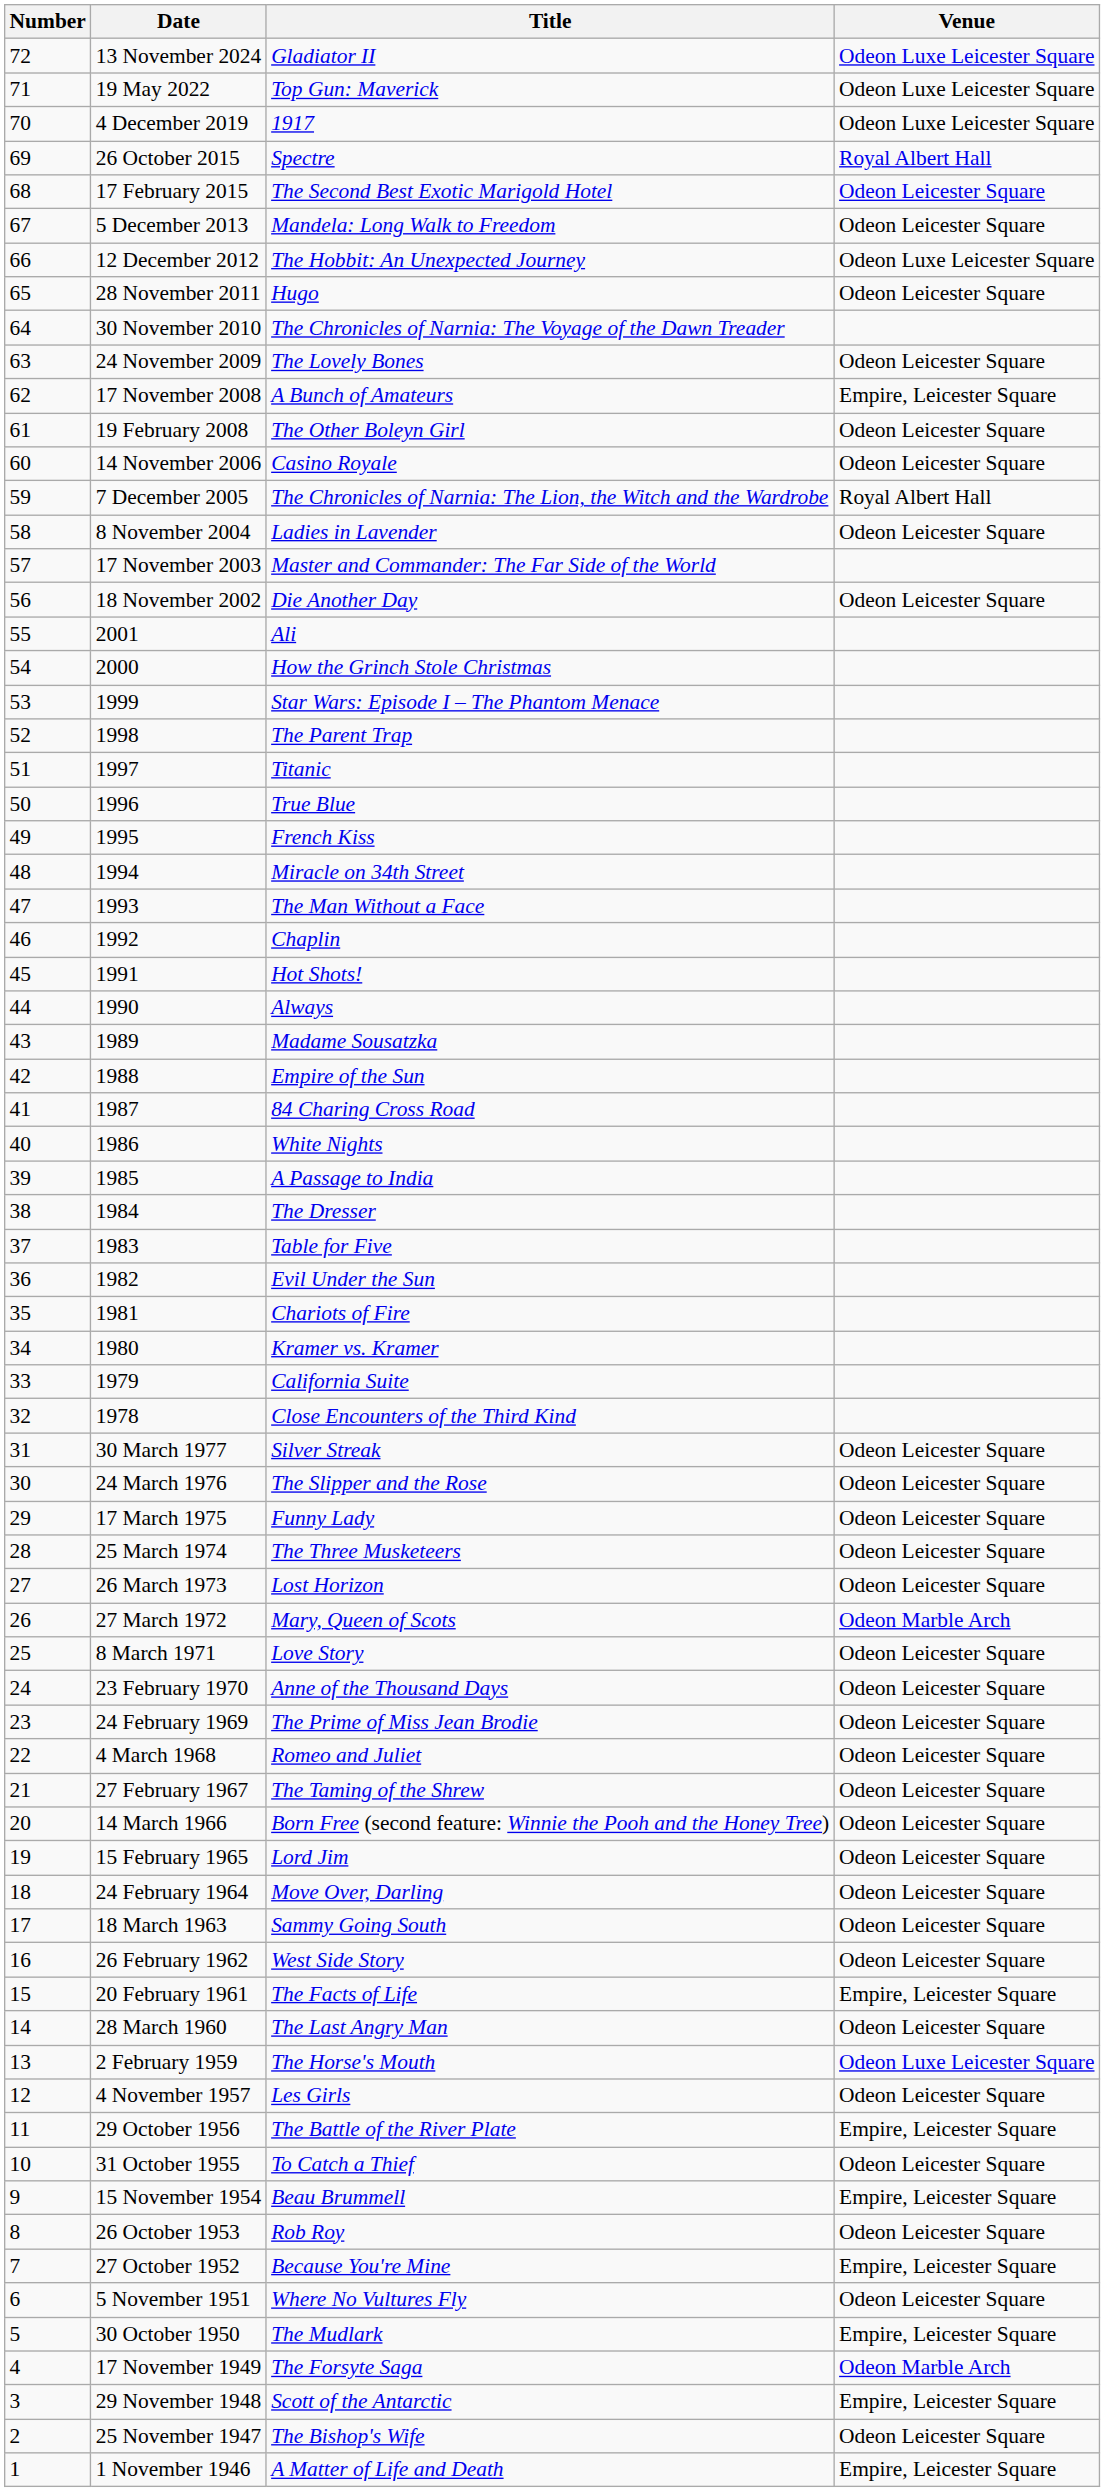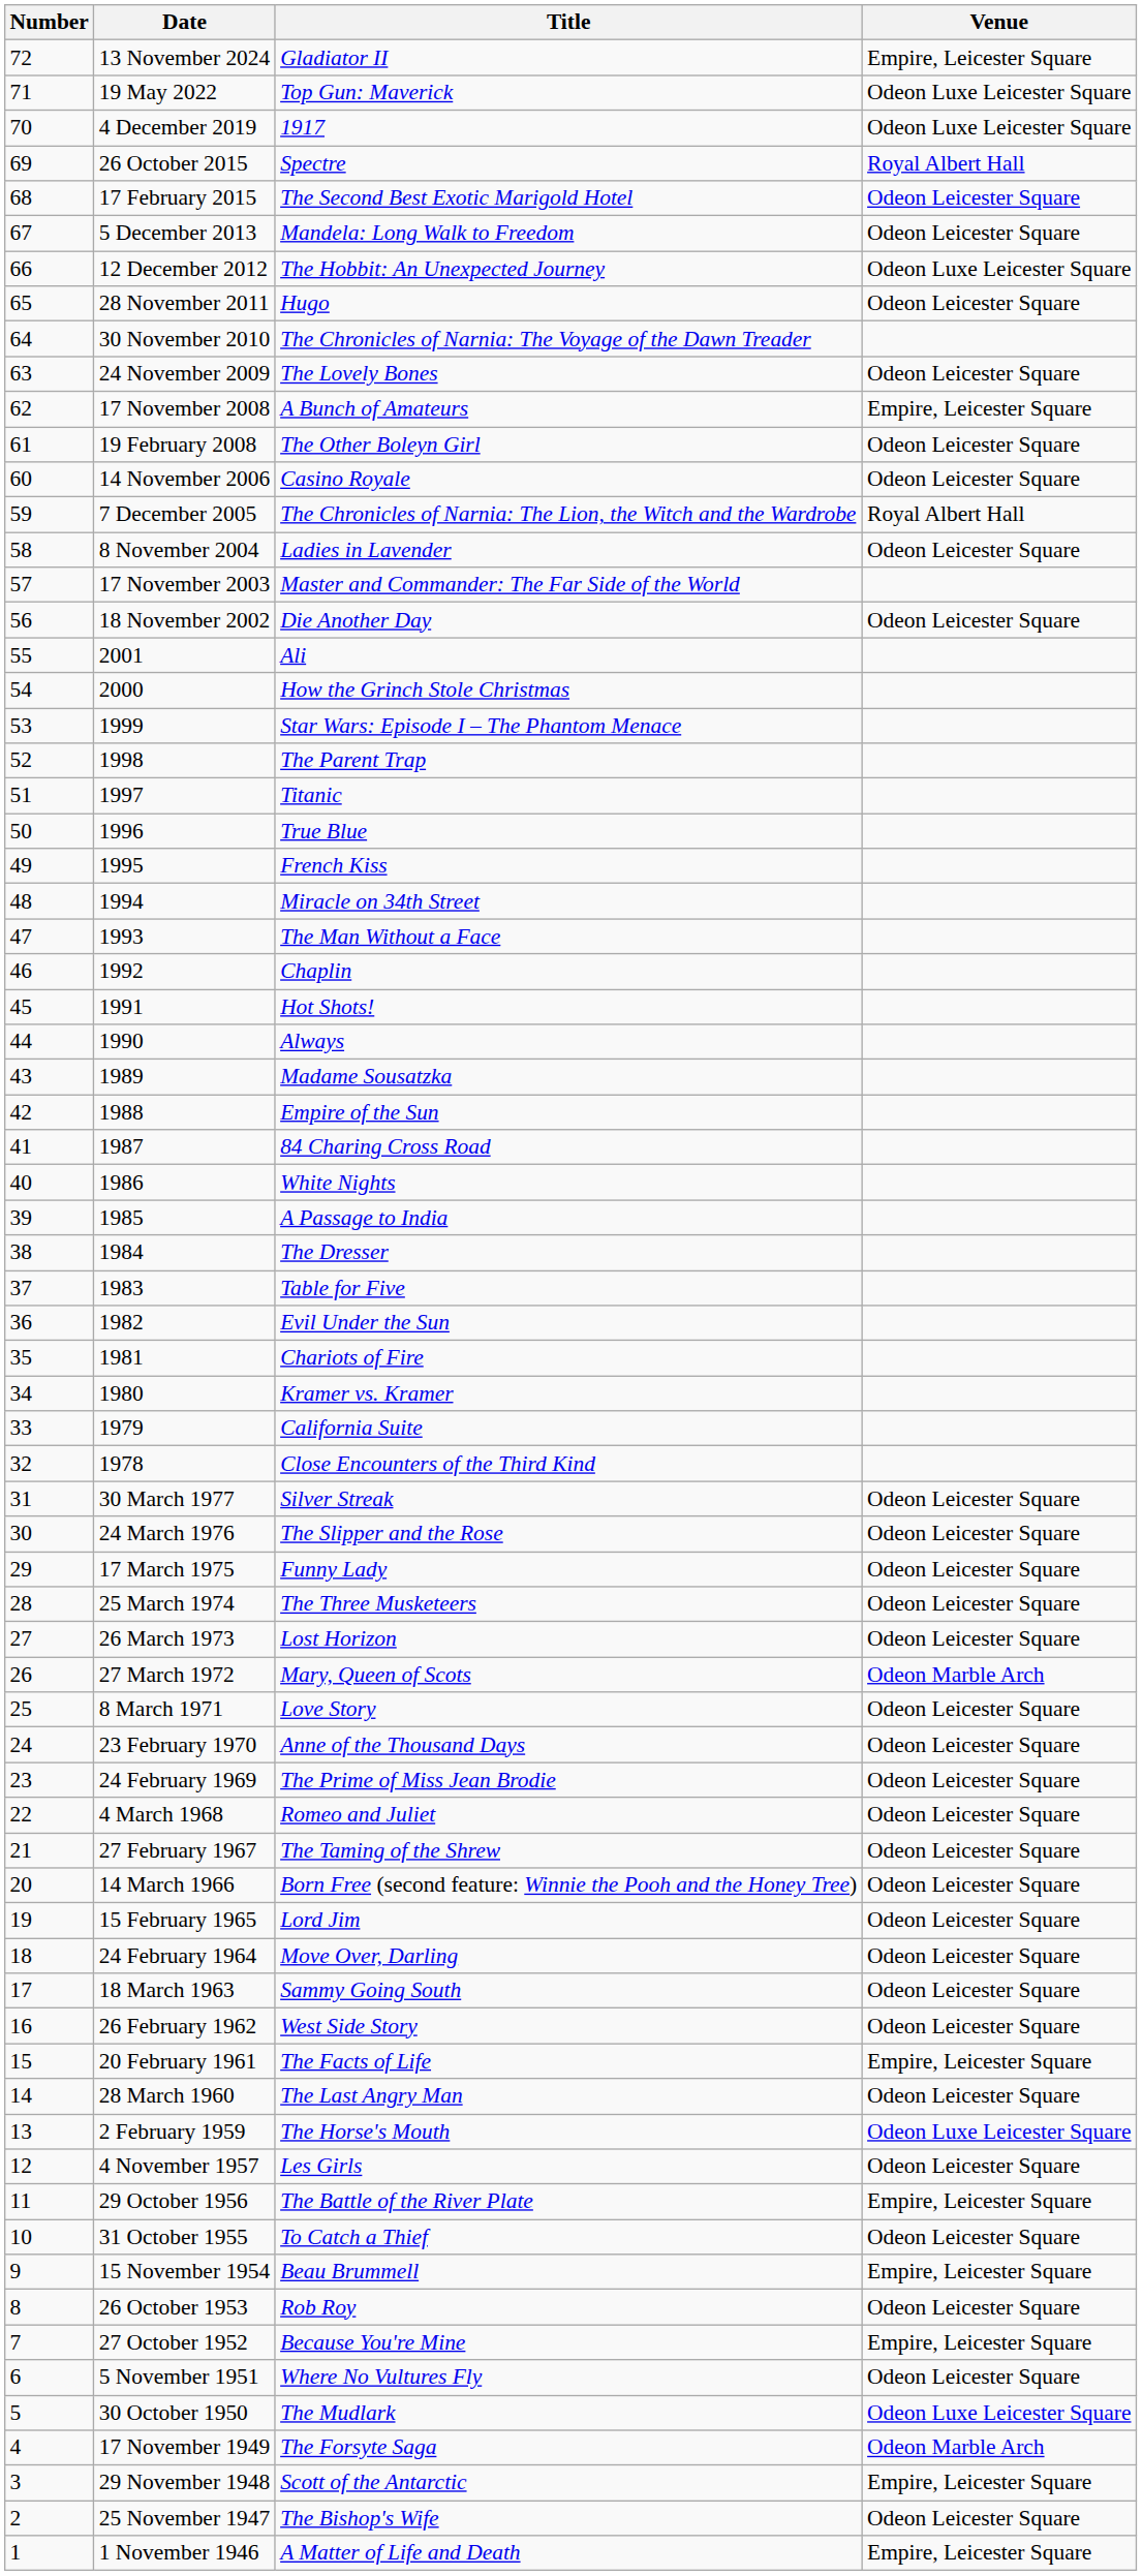 <table class="wikitable sortable">
 <tr>
 <th scope="col">Number</th>
 <th scope="col">Date</th>
 <th scope="col" class="unsortable">Title</th>
 <th scope="col">Venue</th>
 </tr>
 <tr>
 <td>72</td>
 <td>13 November 2024</td>
 <td><em><a href='#'>Gladiator II</a></em></td>
-<td><a href='#'>Odeon Luxe Leicester Square</a></td>
+<td>Empire, Leicester Square</td>
 </tr>
 <tr>
 <td>71</td>
 <td>19 May 2022</td>
 <td><em><a href='#'>Top Gun: Maverick</a></em></td>
 <td>Odeon Luxe Leicester Square</td>
 </tr>
 <tr>
 <td>70</td>
 <td>4 December 2019</td>
 <td><em><a href='#'>1917</a></em></td>
 <td>Odeon Luxe Leicester Square</td>
 </tr>
 <tr>
 <td>69</td>
 <td>26 October 2015</td>
 <td><em><a href='#'>Spectre</a></em></td>
 <td><a href='#'>Royal Albert Hall</a></td>
 </tr>
 <tr>
 <td>68</td>
 <td>17 February 2015</td>
 <td><em><a href='#'>The Second Best Exotic Marigold Hotel</a></em></td>
 <td><a href='#'>Odeon Leicester Square</a></td>
 </tr>
 <tr>
 <td>67</td>
 <td>5 December 2013</td>
 <td><em><a href='#'>Mandela: Long Walk to Freedom</a></em></td>
 <td>Odeon Leicester Square</td>
 </tr>
 <tr>
 <td>66</td>
 <td>12 December 2012</td>
 <td><em><a href='#'>The Hobbit: An Unexpected Journey</a></em></td>
 <td>Odeon Luxe Leicester Square</td>
 </tr>
 <tr>
 <td>65</td>
 <td>28 November 2011</td>
 <td><em><a href='#'>Hugo</a></em></td>
 <td>Odeon Leicester Square</td>
 </tr>
 <tr>
 <td>64</td>
 <td>30 November 2010</td>
 <td><em><a href='#'>The Chronicles of Narnia: The Voyage of the Dawn Treader</a></em></td>
 <td></td>
 </tr>
 <tr>
 <td>63</td>
 <td>24 November 2009</td>
 <td><em><a href='#'>The Lovely Bones</a></em></td>
 <td>Odeon Leicester Square</td>
 </tr>
 <tr>
 <td>62</td>
 <td>17 November 2008</td>
 <td><em><a href='#'>A Bunch of Amateurs</a></em></td>
 <td>Empire, Leicester Square</td>
 </tr>
 <tr>
 <td>61</td>
 <td>19 February 2008</td>
 <td><em><a href='#'>The Other Boleyn Girl</a></em></td>
 <td>Odeon Leicester Square</td>
 </tr>
 <tr>
 <td>60</td>
 <td>14 November 2006</td>
 <td><em><a href='#'>Casino Royale</a></em></td>
 <td>Odeon Leicester Square</td>
 </tr>
 <tr>
 <td>59</td>
 <td>7 December 2005</td>
 <td><em><a href='#'>The Chronicles of Narnia: The Lion, the Witch and the Wardrobe</a></em></td>
 <td>Royal Albert Hall</td>
 </tr>
 <tr>
 <td>58</td>
 <td>8 November 2004</td>
 <td><em><a href='#'>Ladies in Lavender</a></em></td>
 <td>Odeon Leicester Square</td>
 </tr>
 <tr>
 <td>57</td>
 <td>17 November 2003</td>
 <td><em><a href='#'>Master and Commander: The Far Side of the World</a></em></td>
 <td></td>
 </tr>
 <tr>
 <td>56</td>
 <td>18 November 2002</td>
 <td><em><a href='#'>Die Another Day</a></em></td>
 <td>Odeon Leicester Square</td>
 </tr>
 <tr>
 <td>55</td>
 <td>2001</td>
 <td><em><a href='#'>Ali</a></em></td>
 <td></td>
 </tr>
 <tr>
 <td>54</td>
 <td>2000</td>
 <td><em><a href='#'>How the Grinch Stole Christmas</a></em></td>
 <td></td>
 </tr>
 <tr>
 <td>53</td>
 <td>1999</td>
 <td><em><a href='#'>Star Wars: Episode I – The Phantom Menace</a></em></td>
 <td></td>
 </tr>
 <tr>
 <td>52</td>
 <td>1998</td>
 <td><em><a href='#'>The Parent Trap</a></em></td>
 <td></td>
 </tr>
 <tr>
 <td>51</td>
 <td>1997</td>
 <td><em><a href='#'>Titanic</a></em></td>
 <td></td>
 </tr>
 <tr>
 <td>50</td>
 <td>1996</td>
 <td><em><a href='#'>True Blue</a></em></td>
 <td></td>
 </tr>
 <tr>
 <td>49</td>
 <td>1995</td>
 <td><em><a href='#'>French Kiss</a></em></td>
 <td></td>
 </tr>
 <tr>
 <td>48</td>
 <td>1994</td>
 <td><em><a href='#'>Miracle on 34th Street</a></em></td>
 <td></td>
 </tr>
 <tr>
 <td>47</td>
 <td>1993</td>
 <td><em><a href='#'>The Man Without a Face</a></em></td>
 <td></td>
 </tr>
 <tr>
 <td>46</td>
 <td>1992</td>
 <td><em><a href='#'>Chaplin</a></em></td>
 <td></td>
 </tr>
 <tr>
 <td>45</td>
 <td>1991</td>
 <td><em><a href='#'>Hot Shots!</a></em></td>
 <td></td>
 </tr>
 <tr>
 <td>44</td>
 <td>1990</td>
 <td><em><a href='#'>Always</a></em></td>
 <td></td>
 </tr>
 <tr>
 <td>43</td>
 <td>1989</td>
 <td><em><a href='#'>Madame Sousatzka</a></em></td>
 <td></td>
 </tr>
 <tr>
 <td>42</td>
 <td>1988</td>
 <td><em><a href='#'>Empire of the Sun</a></em></td>
 <td></td>
 </tr>
 <tr>
 <td>41</td>
 <td>1987</td>
 <td><em><a href='#'>84 Charing Cross Road</a></em></td>
 <td></td>
 </tr>
 <tr>
 <td>40</td>
 <td>1986</td>
 <td><em><a href='#'>White Nights</a></em></td>
 <td></td>
 </tr>
 <tr>
 <td>39</td>
 <td>1985</td>
 <td><em><a href='#'>A Passage to India</a></em></td>
 <td></td>
 </tr>
 <tr>
 <td>38</td>
 <td>1984</td>
 <td><em><a href='#'>The Dresser</a></em></td>
 <td></td>
 </tr>
 <tr>
 <td>37</td>
 <td>1983</td>
 <td><em><a href='#'>Table for Five</a></em></td>
 <td></td>
 </tr>
 <tr>
 <td>36</td>
 <td>1982</td>
 <td><em><a href='#'>Evil Under the Sun</a></em></td>
 <td></td>
 </tr>
 <tr>
 <td>35</td>
 <td>1981</td>
 <td><em><a href='#'>Chariots of Fire</a></em></td>
 <td></td>
 </tr>
 <tr>
 <td>34</td>
 <td>1980</td>
 <td><em><a href='#'>Kramer vs. Kramer</a></em></td>
 <td></td>
 </tr>
 <tr>
 <td>33</td>
 <td>1979</td>
 <td><em><a href='#'>California Suite</a></em></td>
 <td></td>
 </tr>
 <tr>
 <td>32</td>
 <td>1978</td>
 <td><em><a href='#'>Close Encounters of the Third Kind</a></em></td>
 <td></td>
 </tr>
 <tr>
 <td>31</td>
 <td>30 March 1977</td>
 <td><em><a href='#'>Silver Streak</a></em></td>
 <td>Odeon Leicester Square</td>
 </tr>
 <tr>
 <td>30</td>
 <td>24 March 1976</td>
 <td><em><a href='#'>The Slipper and the Rose</a></em></td>
 <td>Odeon Leicester Square</td>
 </tr>
 <tr>
 <td>29</td>
 <td>17 March 1975</td>
 <td><em><a href='#'>Funny Lady</a></em></td>
 <td>Odeon Leicester Square</td>
 </tr>
 <tr>
 <td>28</td>
 <td>25 March 1974</td>
 <td><em><a href='#'>The Three Musketeers</a></em></td>
 <td>Odeon Leicester Square</td>
 </tr>
 <tr>
 <td>27</td>
 <td>26 March 1973</td>
 <td><em><a href='#'>Lost Horizon</a></em></td>
 <td>Odeon Leicester Square</td>
 </tr>
 <tr>
 <td>26</td>
 <td>27 March 1972</td>
 <td><em><a href='#'>Mary, Queen of Scots</a></em></td>
 <td><a href='#'>Odeon Marble Arch</a></td>
 </tr>
 <tr>
 <td>25</td>
 <td>8 March 1971</td>
 <td><em><a href='#'>Love Story</a></em></td>
 <td>Odeon Leicester Square</td>
 </tr>
 <tr>
 <td>24</td>
 <td>23 February 1970</td>
 <td><em><a href='#'>Anne of the Thousand Days</a></em></td>
 <td>Odeon Leicester Square</td>
 </tr>
 <tr>
 <td>23</td>
 <td>24 February 1969</td>
 <td><em><a href='#'>The Prime of Miss Jean Brodie</a></em></td>
 <td>Odeon Leicester Square</td>
 </tr>
 <tr>
 <td>22</td>
 <td>4 March 1968</td>
 <td><em><a href='#'>Romeo and Juliet</a></em></td>
 <td>Odeon Leicester Square</td>
 </tr>
 <tr>
 <td>21</td>
 <td>27 February 1967</td>
 <td><em><a href='#'>The Taming of the Shrew</a></em></td>
 <td>Odeon Leicester Square</td>
 </tr>
 <tr>
 <td>20</td>
 <td>14 March 1966</td>
 <td><em><a href='#'>Born Free</a></em> (second feature: <em><a href='#'>Winnie the Pooh and the Honey Tree</a></em>)</td>
 <td>Odeon Leicester Square</td>
 </tr>
 <tr>
 <td>19</td>
 <td>15 February 1965</td>
 <td><em><a href='#'>Lord Jim</a></em></td>
 <td>Odeon Leicester Square</td>
 </tr>
 <tr>
 <td>18</td>
 <td>24 February 1964</td>
 <td><em><a href='#'>Move Over, Darling</a></em></td>
 <td>Odeon Leicester Square</td>
 </tr>
 <tr>
 <td>17</td>
 <td>18 March 1963</td>
 <td><em><a href='#'>Sammy Going South</a></em></td>
 <td>Odeon Leicester Square</td>
 </tr>
 <tr>
 <td>16</td>
 <td>26 February 1962</td>
 <td><em><a href='#'>West Side Story</a></em></td>
 <td>Odeon Leicester Square</td>
 </tr>
 <tr>
 <td>15</td>
 <td>20 February 1961</td>
 <td><em><a href='#'>The Facts of Life</a></em></td>
 <td>Empire, Leicester Square</td>
 </tr>
 <tr>
 <td>14</td>
 <td>28 March 1960</td>
 <td><em><a href='#'>The Last Angry Man</a></em></td>
 <td>Odeon Leicester Square</td>
 </tr>
 <tr>
 <td>13</td>
 <td>2 February 1959</td>
 <td><em><a href='#'>The Horse's Mouth</a></em></td>
 <td><a href='#'>Odeon Luxe Leicester Square</a></td>
 </tr>
 <tr>
 <td>12</td>
 <td>4 November 1957</td>
 <td><em><a href='#'>Les Girls</a></em></td>
 <td>Odeon Leicester Square</td>
 </tr>
 <tr>
 <td>11</td>
 <td>29 October 1956</td>
 <td><em><a href='#'>The Battle of the River Plate</a></em></td>
 <td>Empire, Leicester Square</td>
 </tr>
 <tr>
 <td>10</td>
 <td>31 October 1955</td>
 <td><em><a href='#'>To Catch a Thief</a></em></td>
 <td>Odeon Leicester Square</td>
 </tr>
 <tr>
 <td>9</td>
 <td>15 November 1954</td>
 <td><em><a href='#'>Beau Brummell</a></em></td>
 <td>Empire, Leicester Square</td>
 </tr>
 <tr>
 <td>8</td>
 <td>26 October 1953</td>
 <td><em><a href='#'>Rob Roy</a></em></td>
 <td>Odeon Leicester Square</td>
 </tr>
 <tr>
 <td>7</td>
 <td>27 October 1952</td>
 <td><em><a href='#'>Because You're Mine</a></em></td>
 <td>Empire, Leicester Square</td>
 </tr>
 <tr>
 <td>6</td>
 <td>5 November 1951</td>
 <td><em><a href='#'>Where No Vultures Fly</a></em></td>
 <td>Odeon Leicester Square</td>
 </tr>
 <tr>
 <td>5</td>
 <td>30 October 1950</td>
 <td><em><a href='#'>The Mudlark</a></em></td>
-<td>Empire, Leicester Square</td>
+<td><a href='#'>Odeon Luxe Leicester Square</a></td>
 </tr>
 <tr>
 <td>4</td>
 <td>17 November 1949</td>
 <td><em><a href='#'>The Forsyte Saga</a></em></td>
 <td><a href='#'>Odeon Marble Arch</a></td>
 </tr>
 <tr>
 <td>3</td>
 <td>29 November 1948</td>
 <td><em><a href='#'>Scott of the Antarctic</a></em></td>
 <td>Empire, Leicester Square</td>
 </tr>
 <tr>
 <td>2</td>
 <td>25 November 1947</td>
 <td><em><a href='#'>The Bishop's Wife</a></em></td>
 <td>Odeon Leicester Square</td>
 </tr>
 <tr>
 <td>1</td>
 <td>1 November 1946</td>
 <td><em><a href='#'>A Matter of Life and Death</a></em></td>
 <td>Empire, Leicester Square</td>
 </tr>
 </table>
